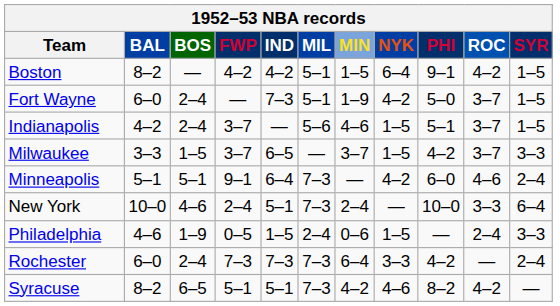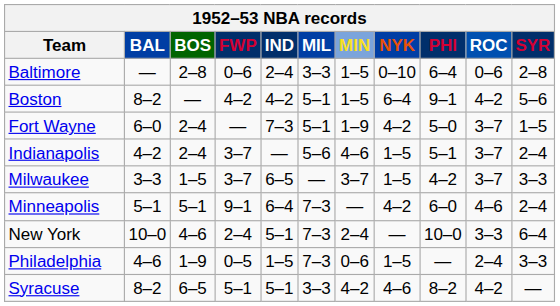 <table class="wikitable" style="font-size:95%; text-align:center;">
 <tr>
 <th colspan=11>1952–53 NBA records</th>
 </tr>
 <tr>
 <th width=100>Team</th>
 <th style="background:#003EA4;color:#FFFFFF;width=35">BAL</th>
 <th style="background:#006400;color:#FFFFFF;width=35">BOS</th>
 <th style="background:#012F6B;color:#D40032;width=35">FWP</th>
 <th style="background:#012F6B;color:#FFFFFF;width=35">IND</th>
 <th style="background:#003EA4;color:#FFFFFF;width=35">MIL</th>
 <th style="background:#7BA4DB;color:#FBE122;width=35">MIN</th>
 <th style="background:#003EA4;color:#E85109;width=35">NYK</th>
 <th style="background:#012F6B;color:#D50033;width=35">PHI</th>
 <th style="background:#0050B0;color:#FFFFFF;width=35">ROC</th>
 <th style="background:#012F6B;color:#D50033;width=35">SYR</th>
 </tr>
 <tr>
+<td style="text-align:left;"><a href='#'>Baltimore</a></td>
+<td>—</td>
+<td>2–8</td>
+<td>0–6</td>
+<td>2–4</td>
+<td>3–3</td>
+<td>1–5</td>
+<td>0–10</td>
+<td>6–4</td>
+<td>0–6</td>
+<td>2–8</td>
+</tr>
+<tr>
 <td style="text-align:left;"><a href='#'>Boston</a></td>
 <td>8–2</td>
 <td>—</td>
 <td>4–2</td>
 <td>4–2</td>
 <td>5–1</td>
 <td>1–5</td>
 <td>6–4</td>
 <td>9–1</td>
 <td>4–2</td>
-<td>1–5</td>
+<td>5–6</td>
 </tr>
 <tr>
 <td style="text-align:left;"><a href='#'>Fort Wayne</a></td>
 <td>6–0</td>
 <td>2–4</td>
 <td>—</td>
 <td>7–3</td>
 <td>5–1</td>
 <td>1–9</td>
 <td>4–2</td>
 <td>5–0</td>
 <td>3–7</td>
 <td>1–5</td>
 </tr>
 <tr>
 <td style="text-align:left;"><a href='#'>Indianapolis</a></td>
 <td>4–2</td>
 <td>2–4</td>
 <td>3–7</td>
 <td>—</td>
 <td>5–6</td>
 <td>4–6</td>
 <td>1–5</td>
 <td>5–1</td>
 <td>3–7</td>
-<td>1–5</td>
+<td>2–4</td>
 </tr>
 <tr>
 <td style="text-align:left;"><a href='#'>Milwaukee</a></td>
 <td>3–3</td>
 <td>1–5</td>
 <td>3–7</td>
 <td>6–5</td>
 <td>—</td>
 <td>3–7</td>
 <td>1–5</td>
 <td>4–2</td>
 <td>3–7</td>
 <td>3–3</td>
 </tr>
 <tr>
 <td style="text-align:left;"><a href='#'>Minneapolis</a></td>
 <td>5–1</td>
 <td>5–1</td>
 <td>9–1</td>
 <td>6–4</td>
 <td>7–3</td>
 <td>—</td>
 <td>4–2</td>
 <td>6–0</td>
 <td>4–6</td>
 <td>2–4</td>
 </tr>
 <tr>
 <td style="text-align:left;">New York</td>
 <td>10–0</td>
 <td>4–6</td>
 <td>2–4</td>
 <td>5–1</td>
 <td>7–3</td>
 <td>2–4</td>
 <td>—</td>
 <td>10–0</td>
 <td>3–3</td>
 <td>6–4</td>
 </tr>
 <tr>
 <td style="text-align:left;"><a href='#'>Philadelphia</a></td>
 <td>4–6</td>
 <td>1–9</td>
 <td>0–5</td>
 <td>1–5</td>
-<td>2–4</td>
+<td>7–3</td>
 <td>0–6</td>
 <td>1–5</td>
 <td>—</td>
 <td>2–4</td>
 <td>3–3</td>
 </tr>
 <tr>
-<td style="text-align:left;"><a href='#'>Rochester</a></td>
-<td>6–0</td>
-<td>2–4</td>
-<td>7–3</td>
-<td>7–3</td>
-<td>7–3</td>
-<td>6–4</td>
-<td>3–3</td>
-<td>4–2</td>
-<td>—</td>
-<td>2–4</td>
-</tr>
-<tr>
 <td style="text-align:left;"><a href='#'>Syracuse</a></td>
 <td>8–2</td>
 <td>6–5</td>
 <td>5–1</td>
 <td>5–1</td>
-<td>7–3</td>
+<td>3–3</td>
 <td>4–2</td>
 <td>4–6</td>
 <td>8–2</td>
 <td>4–2</td>
 <td>—</td>
 </tr>
 </table>
